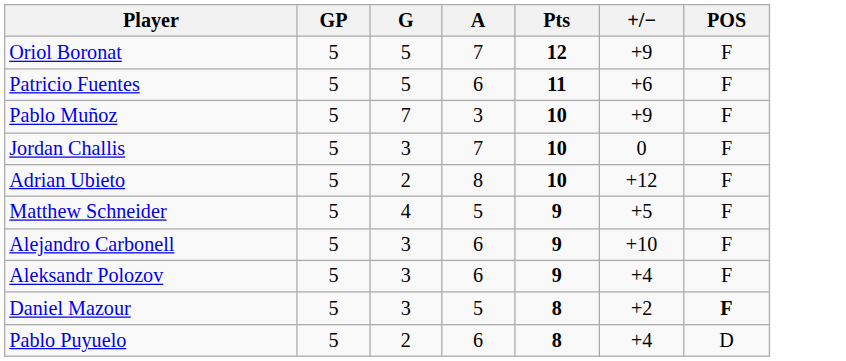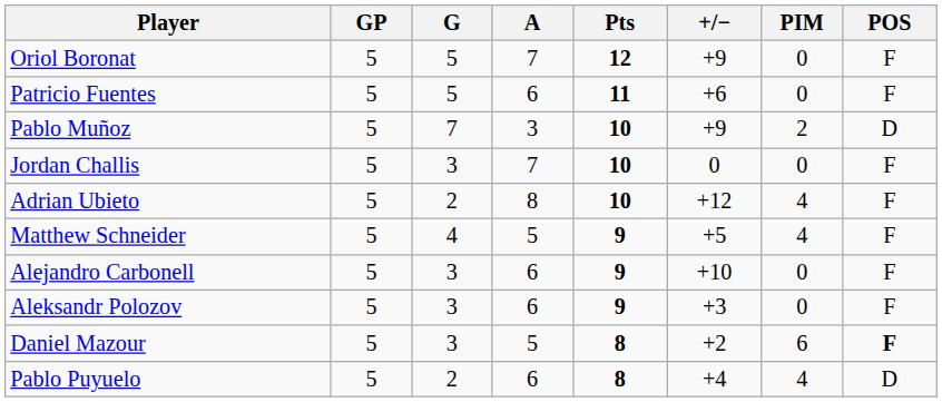 <table class="wikitable sortable" style="text-align:center;">
 <tr>
 <th style="width:225px;">Player</th>
 <th style="width:50px;">GP</th>
 <th style="width:50px;">G</th>
 <th style="width:50px;">A</th>
 <th style="width:60px;">Pts</th>
 <th style="width:60px;">+/−</th>
+<th style="width:50px;">PIM</th>
 <th style="width:60px;">POS</th>
 </tr>
 <tr>
 <td style="text-align:left;"> <a href='#'>Oriol Boronat</a></td>
 <td>5</td>
 <td>5</td>
 <td>7</td>
 <td><strong>12</strong></td>
 <td>+9</td>
+<td>0</td>
 <td>F</td>
 </tr>
 <tr>
 <td style="text-align:left;"> <a href='#'>Patricio Fuentes</a></td>
 <td>5</td>
 <td>5</td>
 <td>6</td>
 <td><strong>11</strong></td>
 <td>+6</td>
+<td>0</td>
 <td>F</td>
 </tr>
 <tr>
 <td style="text-align:left;"> <a href='#'>Pablo Muñoz</a></td>
 <td>5</td>
 <td>7</td>
 <td>3</td>
 <td><strong>10</strong></td>
 <td>+9</td>
-<td>F</td>
+<td>2</td>
+<td>D</td>
 </tr>
 <tr>
 <td style="text-align:left;"> <a href='#'>Jordan Challis</a></td>
 <td>5</td>
 <td>3</td>
 <td>7</td>
 <td><strong>10</strong></td>
+<td>0</td>
 <td>0</td>
 <td>F</td>
 </tr>
 <tr>
 <td style="text-align:left;"> <a href='#'>Adrian Ubieto</a></td>
 <td>5</td>
 <td>2</td>
 <td>8</td>
 <td><strong>10</strong></td>
 <td>+12</td>
+<td>4</td>
 <td>F</td>
 </tr>
 <tr>
 <td style="text-align:left;"> <a href='#'>Matthew Schneider</a></td>
 <td>5</td>
 <td>4</td>
 <td>5</td>
 <td><strong>9</strong></td>
 <td>+5</td>
+<td>4</td>
 <td>F</td>
 </tr>
 <tr>
 <td style="text-align:left;"> <a href='#'>Alejandro Carbonell</a></td>
 <td>5</td>
 <td>3</td>
 <td>6</td>
 <td><strong>9</strong></td>
 <td>+10</td>
+<td>0</td>
 <td>F</td>
 </tr>
 <tr>
 <td style="text-align:left;"> <a href='#'>Aleksandr Polozov</a></td>
 <td>5</td>
 <td>3</td>
 <td>6</td>
 <td><strong>9</strong></td>
-<td>+4</td>
+<td>+3</td>
+<td>0</td>
 <td>F</td>
 </tr>
 <tr>
 <td style="text-align:left;"> <a href='#'>Daniel Mazour</a></td>
 <td>5</td>
 <td>3</td>
 <td>5</td>
 <td><strong>8</strong></td>
 <td>+2</td>
+<td>6</td>
 <td><strong>F</strong></td>
 </tr>
 <tr>
 <td style="text-align:left;"> <a href='#'>Pablo Puyuelo</a></td>
 <td>5</td>
 <td>2</td>
 <td>6</td>
 <td><strong>8</strong></td>
 <td>+4</td>
+<td>4</td>
 <td>D</td>
 </tr>
 </table>
